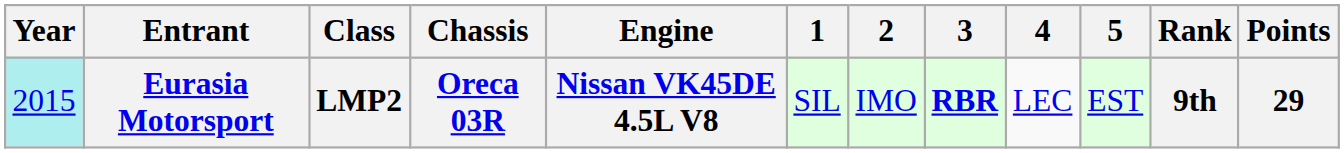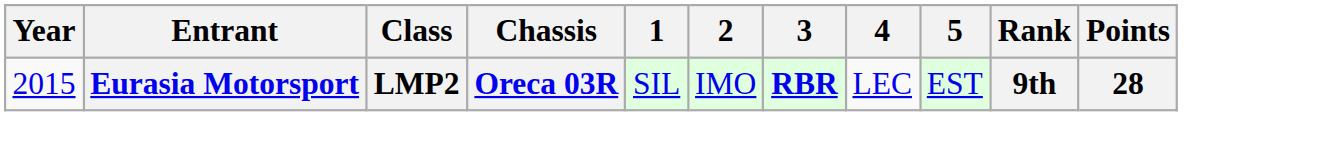 <table class="wikitable" style="text-align:center; font-size:90%">
 <tr>
 <th>Year</th>
 <th>Entrant</th>
 <th>Class</th>
 <th>Chassis</th>
-<th>Engine</th>
 <th>1</th>
 <th>2</th>
 <th>3</th>
 <th>4</th>
 <th>5</th>
 <th>Rank</th>
 <th>Points</th>
 </tr>
 <tr>
-<td style="background: paleturquoise;"><a href='#'>2015</a></td>
+<td><a href='#'>2015</a></td>
 <th><a href='#'>Eurasia Motorsport</a></th>
 <th>LMP2</th>
 <th><a href='#'>Oreca 03R</a></th>
-<th><a href='#'>Nissan VK45DE</a> 4.5L V8</th>
 <td style="background:#DFFFDF;"><a href='#'>SIL</a><br></td>
 <td style="background:#DFFFDF;"><a href='#'>IMO</a><br></td>
 <td style="background:#DFFFDF;"><strong><a href='#'>RBR</a><br></strong></td>
 <td style="background:#;"><a href='#'>LEC</a></td>
 <td style="background:#DFFFDF;"><a href='#'>EST</a> <br></td>
 <th>9th</th>
-<th>29</th>
+<th>28</th>
 </tr>
 </table>
